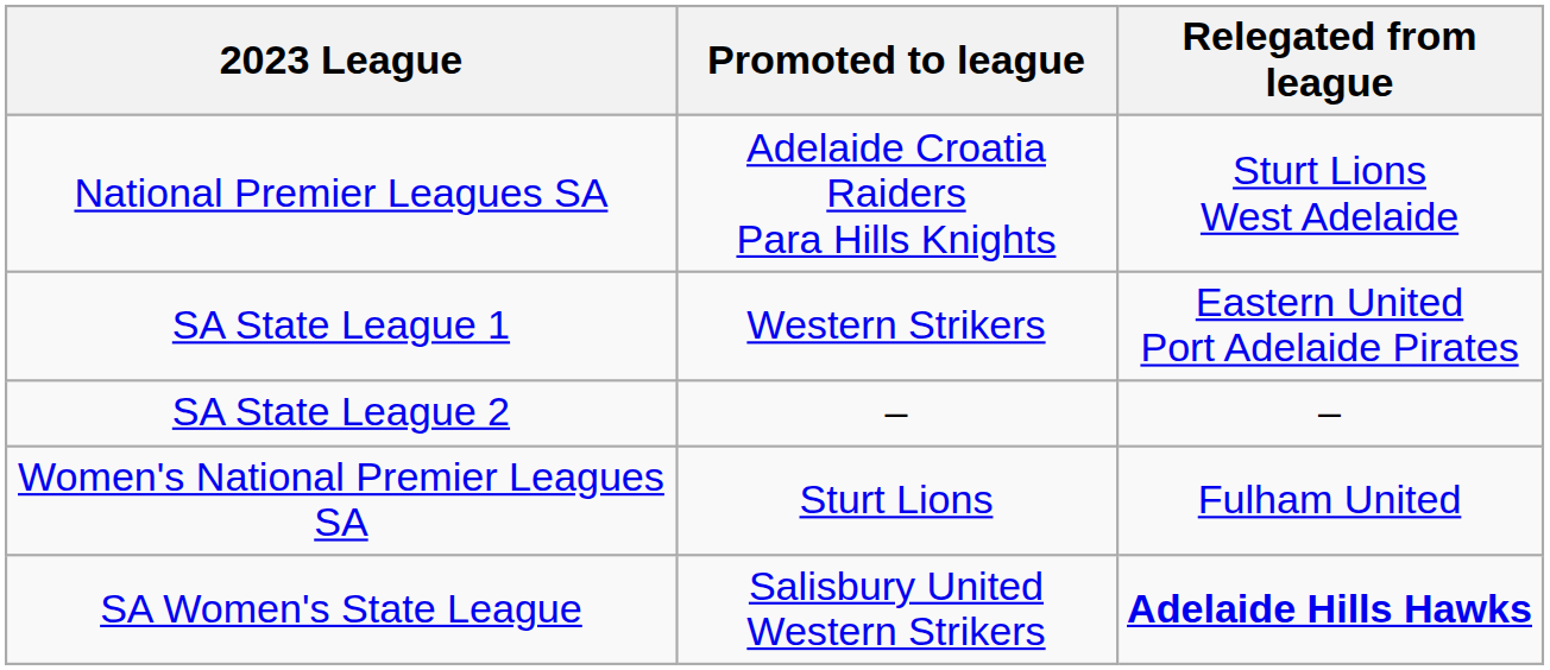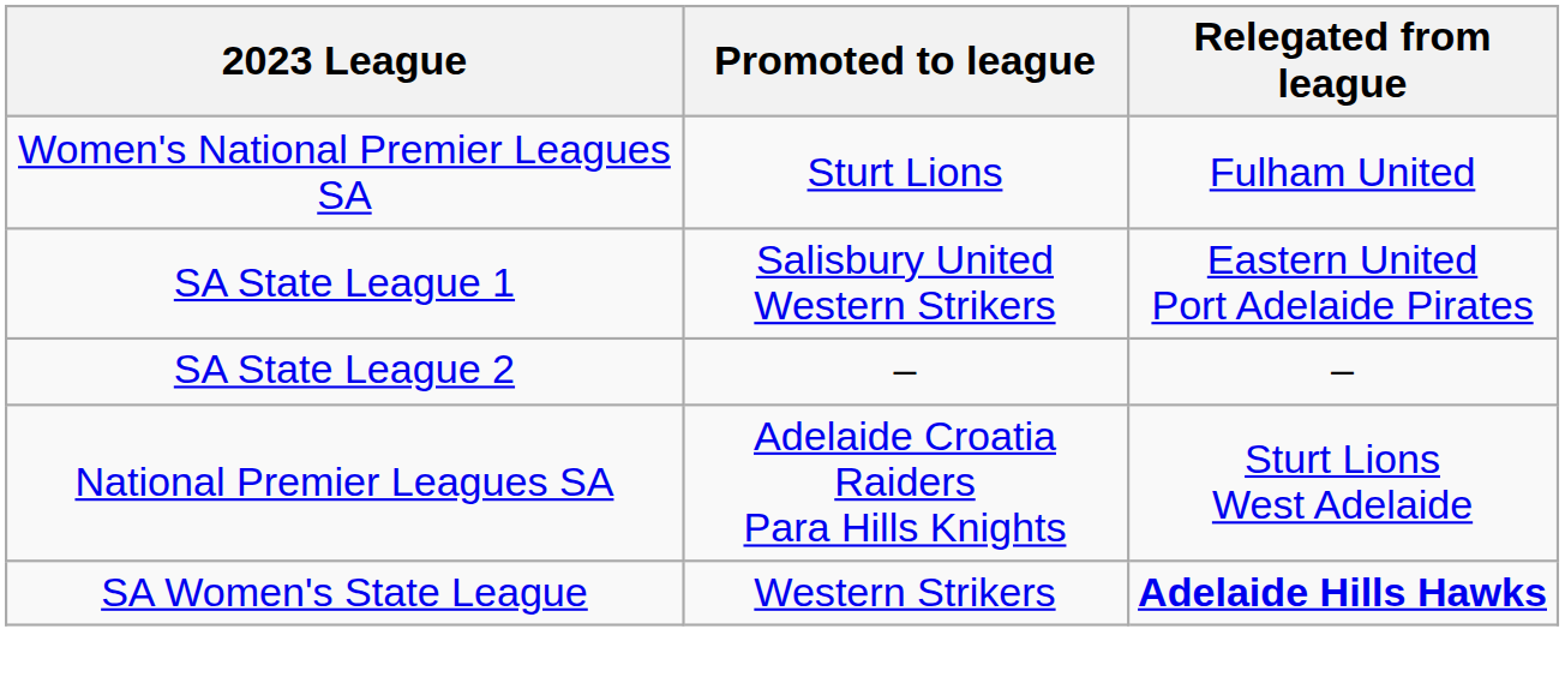 <table class="wikitable" style="text-align:center">
 <tr>
 <th>2023 League</th>
 <th>Promoted to league</th>
 <th>Relegated from league</th>
 </tr>
 <tr>
-<td><a href='#'>National Premier Leagues SA</a></td>
-<td><a href='#'>Adelaide Croatia Raiders</a><br><a href='#'>Para Hills Knights</a></td>
-<td><a href='#'>Sturt Lions</a><br><a href='#'>West Adelaide</a></td>
+<td><a href='#'>Women's National Premier Leagues SA</a></td>
+<td><a href='#'>Sturt Lions</a></td>
+<td><a href='#'>Fulham United</a></td>
 </tr>
 <tr>
 <td><a href='#'>SA State League 1</a></td>
-<td><a href='#'>Western Strikers</a></td>
+<td><a href='#'>Salisbury United</a><br><a href='#'>Western Strikers</a></td>
 <td><a href='#'>Eastern United</a><br><a href='#'>Port Adelaide Pirates</a></td>
 </tr>
 <tr>
 <td><a href='#'>SA State League 2</a></td>
 <td>–</td>
 <td>–</td>
 </tr>
 <tr>
-<td><a href='#'>Women's National Premier Leagues SA</a></td>
-<td><a href='#'>Sturt Lions</a></td>
-<td><a href='#'>Fulham United</a></td>
+<td><a href='#'>National Premier Leagues SA</a></td>
+<td><a href='#'>Adelaide Croatia Raiders</a><br><a href='#'>Para Hills Knights</a></td>
+<td><a href='#'>Sturt Lions</a><br><a href='#'>West Adelaide</a></td>
 </tr>
 <tr>
 <td><a href='#'>SA Women's State League</a></td>
-<td><a href='#'>Salisbury United</a><br><a href='#'>Western Strikers</a></td>
+<td><a href='#'>Western Strikers</a></td>
 <td><strong><a href='#'>Adelaide Hills Hawks</a></strong></td>
 </tr>
 </table>
